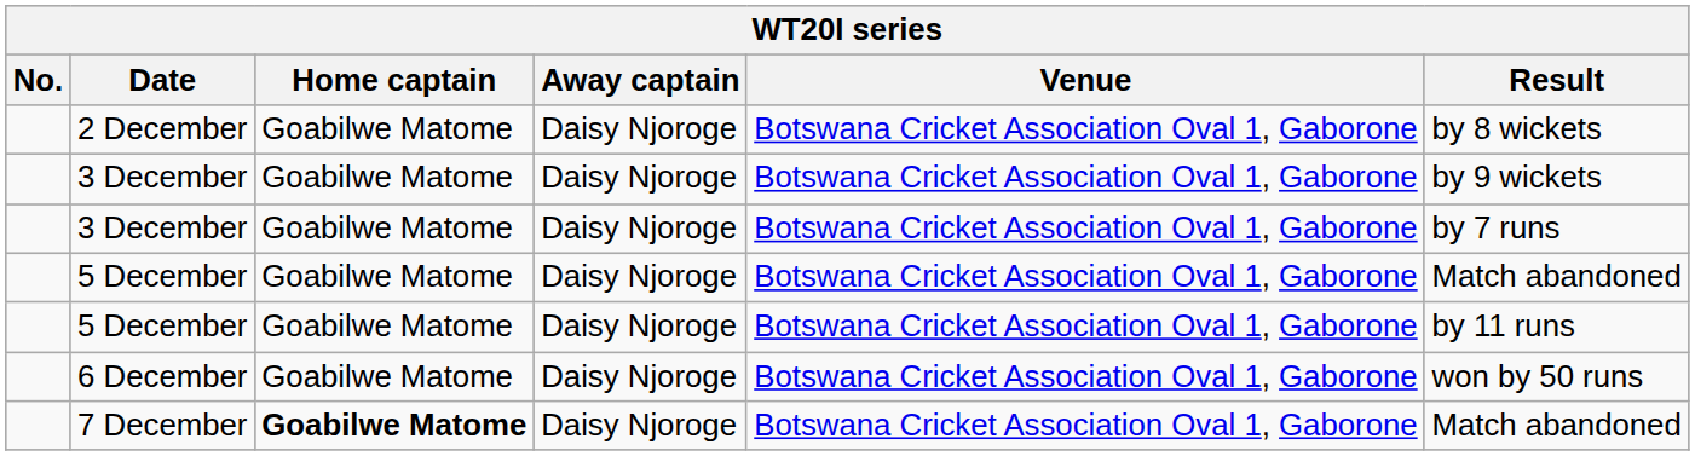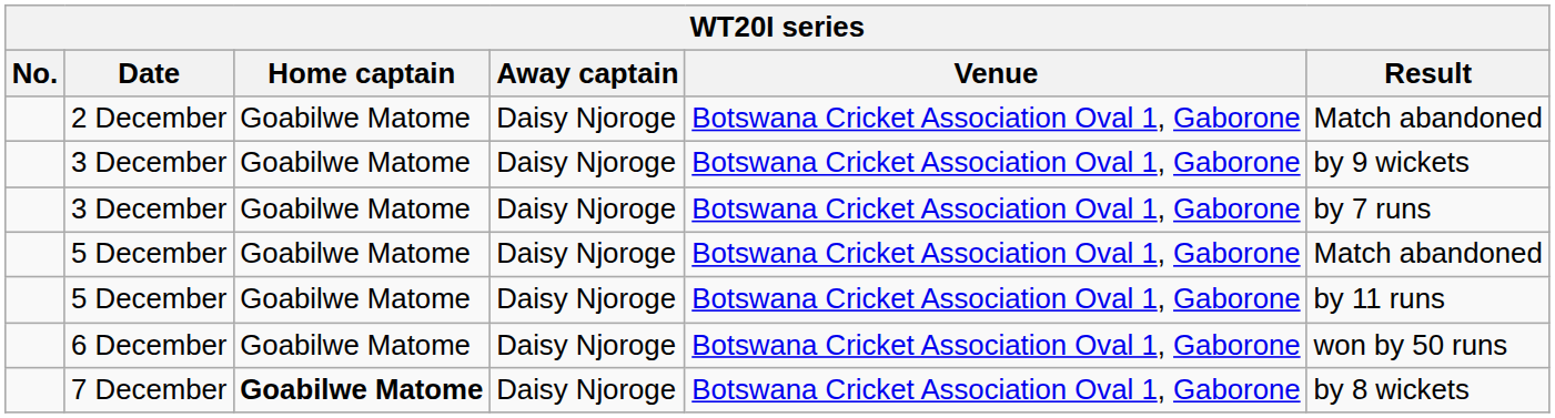 <table class="wikitable">
 <tr>
 <th colspan="8">WT20I series</th>
 </tr>
 <tr>
 <th>No.</th>
 <th>Date</th>
 <th>Home captain</th>
 <th>Away captain</th>
 <th>Venue</th>
 <th>Result</th>
 </tr>
 <tr>
 <td></td>
 <td>2 December</td>
 <td>Goabilwe Matome</td>
 <td>Daisy Njoroge</td>
 <td><a href='#'>Botswana Cricket Association Oval 1</a>, <a href='#'>Gaborone</a></td>
-<td> by 8 wickets</td>
+<td>Match abandoned</td>
 </tr>
 <tr>
 <td></td>
 <td>3 December</td>
 <td>Goabilwe Matome</td>
 <td>Daisy Njoroge</td>
 <td><a href='#'>Botswana Cricket Association Oval 1</a>, <a href='#'>Gaborone</a></td>
 <td> by 9 wickets</td>
 </tr>
 <tr>
 <td></td>
 <td>3 December</td>
 <td>Goabilwe Matome</td>
 <td>Daisy Njoroge</td>
 <td><a href='#'>Botswana Cricket Association Oval 1</a>, <a href='#'>Gaborone</a></td>
 <td> by 7 runs</td>
 </tr>
 <tr>
 <td></td>
 <td>5 December</td>
 <td>Goabilwe Matome</td>
 <td>Daisy Njoroge</td>
 <td><a href='#'>Botswana Cricket Association Oval 1</a>, <a href='#'>Gaborone</a></td>
 <td>Match abandoned</td>
 </tr>
 <tr>
 <td></td>
 <td>5 December</td>
 <td>Goabilwe Matome</td>
 <td>Daisy Njoroge</td>
 <td><a href='#'>Botswana Cricket Association Oval 1</a>, <a href='#'>Gaborone</a></td>
 <td> by 11 runs</td>
 </tr>
 <tr>
 <td></td>
 <td>6 December</td>
 <td>Goabilwe Matome</td>
 <td>Daisy Njoroge</td>
 <td><a href='#'>Botswana Cricket Association Oval 1</a>, <a href='#'>Gaborone</a></td>
 <td> won by 50 runs</td>
 </tr>
 <tr>
 <td></td>
 <td>7 December</td>
 <td><strong>Goabilwe Matome</strong></td>
 <td>Daisy Njoroge</td>
 <td><a href='#'>Botswana Cricket Association Oval 1</a>, <a href='#'>Gaborone</a></td>
-<td>Match abandoned</td>
+<td> by 8 wickets</td>
 </tr>
 </table>
